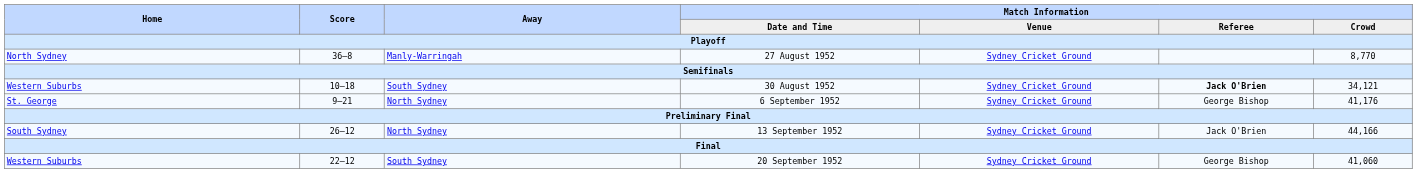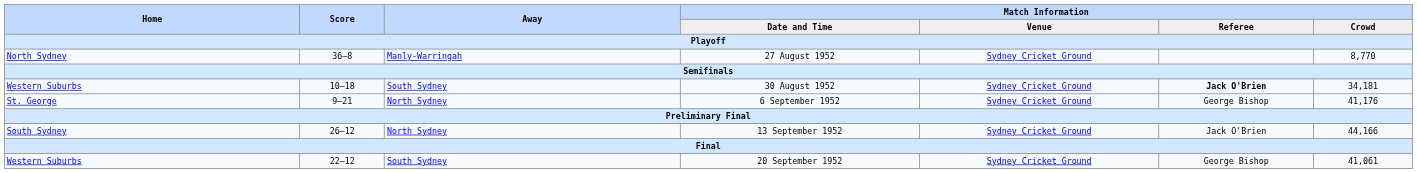 <table border=1 style="border-collapse:collapse; font-size:90%; text-align:center;" cellpadding=3 cellspacing=0 width=100%>
 <tr bgcolor=#C1D8FF>
 <th rowspan=2 width=21%>Home</th>
 <th rowspan=2 width=6%>Score</th>
 <th rowspan=2 width=21%>Away</th>
 <th colspan=6>Match Information</th>
 </tr>
 <tr bgcolor=#EFEFEF>
 <th width=17%>Date and Time</th>
 <th width=17%>Venue</th>
 <th width=11%>Referee</th>
 <th width=7%>Crowd</th>
 </tr>
 <tr bgcolor="#D0E7FF">
 <td colspan=7><strong>Playoff</strong></td>
 </tr>
 <tr bgcolor=#F5FAFF>
 <td align=left> <a href='#'>North Sydney</a></td>
 <td>36–8</td>
 <td align=left> <a href='#'>Manly-Warringah</a></td>
 <td>27 August 1952</td>
 <td><a href='#'>Sydney Cricket Ground</a></td>
 <td></td>
 <td>8,770</td>
 </tr>
 <tr bgcolor="#D0E7FF">
 <td colspan=7><strong>Semifinals</strong></td>
 </tr>
 <tr bgcolor=#F5FAFF>
 <td align=left> <a href='#'>Western Suburbs</a></td>
 <td>10–18</td>
 <td align=left> <a href='#'>South Sydney</a></td>
 <td>30 August 1952</td>
 <td><a href='#'>Sydney Cricket Ground</a></td>
 <td><strong>Jack O'Brien</strong></td>
-<td>34,121</td>
+<td>34,181</td>
 </tr>
 <tr bgcolor=#F5FAFF>
 <td align=left> <a href='#'>St. George</a></td>
 <td>9–21</td>
 <td align=left> <a href='#'>North Sydney</a></td>
 <td>6 September 1952</td>
 <td><a href='#'>Sydney Cricket Ground</a></td>
 <td>George Bishop</td>
 <td>41,176</td>
 </tr>
 <tr bgcolor="#D0E7FF">
 <td colspan=7><strong>Preliminary Final</strong></td>
 </tr>
 <tr bgcolor=#F5FAFF>
 <td align=left> <a href='#'>South Sydney</a></td>
 <td>26–12</td>
 <td align=left> <a href='#'>North Sydney</a></td>
 <td>13 September 1952</td>
 <td><a href='#'>Sydney Cricket Ground</a></td>
 <td>Jack O'Brien</td>
 <td>44,166</td>
 </tr>
 <tr bgcolor="#D0E7FF">
 <td colspan=7><strong>Final</strong></td>
 </tr>
 <tr bgcolor=#F5FAFF>
 <td align=left> <a href='#'>Western Suburbs</a></td>
 <td>22–12</td>
 <td align=left> <a href='#'>South Sydney</a></td>
 <td>20 September 1952</td>
 <td><a href='#'>Sydney Cricket Ground</a></td>
 <td>George Bishop</td>
-<td>41,060</td>
+<td>41,061</td>
 </tr>
 </table>
